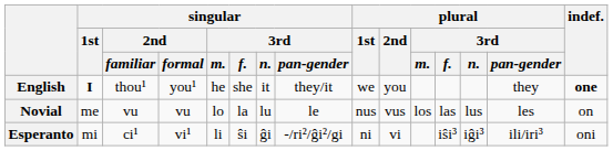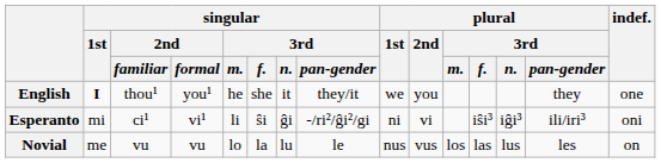 <table class="wikitable" style="text-align:center;">
 <tr>
 <th rowspan="3"></th>
 <th colspan="7" valign="top">singular</th>
 <th colspan="6" valign="top">plural</th>
 <th rowspan="3" valign="top">indef.</th>
 </tr>
 <tr>
 <th rowspan="2" valign="top">1st</th>
 <th colspan="2" valign="top">2nd</th>
 <th colspan="4" valign="top">3rd</th>
 <th rowspan="2" valign="top">1st</th>
 <th rowspan="2" valign="top">2nd</th>
 <th colspan="4" valign="top">3rd</th>
 </tr>
 <tr>
 <th><em>familiar</em></th>
 <th><em>formal</em></th>
 <th><em>m.</em></th>
 <th><em>f.</em></th>
 <th><em>n.</em></th>
 <th><em>pan-gender</em></th>
 <th><em>m.</em></th>
 <th><em>f.</em></th>
 <th><em>n.</em></th>
 <th><em>pan-gender</em></th>
 </tr>
 <tr>
 <th>English</th>
 <td><strong>I</strong></td>
 <td>thou¹</td>
 <td>you¹</td>
 <td>he</td>
 <td>she</td>
 <td>it</td>
 <td>they/it</td>
 <td>we</td>
 <td>you</td>
 <td> </td>
 <td> </td>
 <td> </td>
 <td>they</td>
-<td><strong>one</strong></td>
+<td>one</td>
+</tr>
+<tr>
+<th>Esperanto</th>
+<td>mi</td>
+<td>ci¹</td>
+<td>vi¹</td>
+<td>li</td>
+<td>ŝi</td>
+<td>ĝi</td>
+<td>-/ri²/ĝi²/gi</td>
+<td>ni</td>
+<td>vi</td>
+<td> </td>
+<td>iŝi³</td>
+<td>iĝi³</td>
+<td>ili/iri³</td>
+<td>oni</td>
 </tr>
 <tr>
 <th>Novial</th>
 <td>me</td>
 <td>vu</td>
 <td>vu</td>
 <td>lo</td>
 <td>la</td>
 <td>lu</td>
 <td>le</td>
 <td>nus</td>
 <td>vus</td>
 <td>los</td>
 <td>las</td>
 <td>lus</td>
 <td>les</td>
 <td>on</td>
 </tr>
-<tr>
-<th>Esperanto</th>
-<td>mi</td>
-<td>ci¹</td>
-<td>vi¹</td>
-<td>li</td>
-<td>ŝi</td>
-<td>ĝi</td>
-<td>-/ri²/ĝi²/gi</td>
-<td>ni</td>
-<td>vi</td>
-<td> </td>
-<td>iŝi³</td>
-<td>iĝi³</td>
-<td>ili/iri³</td>
-<td>oni</td>
-</tr>
 </table>
